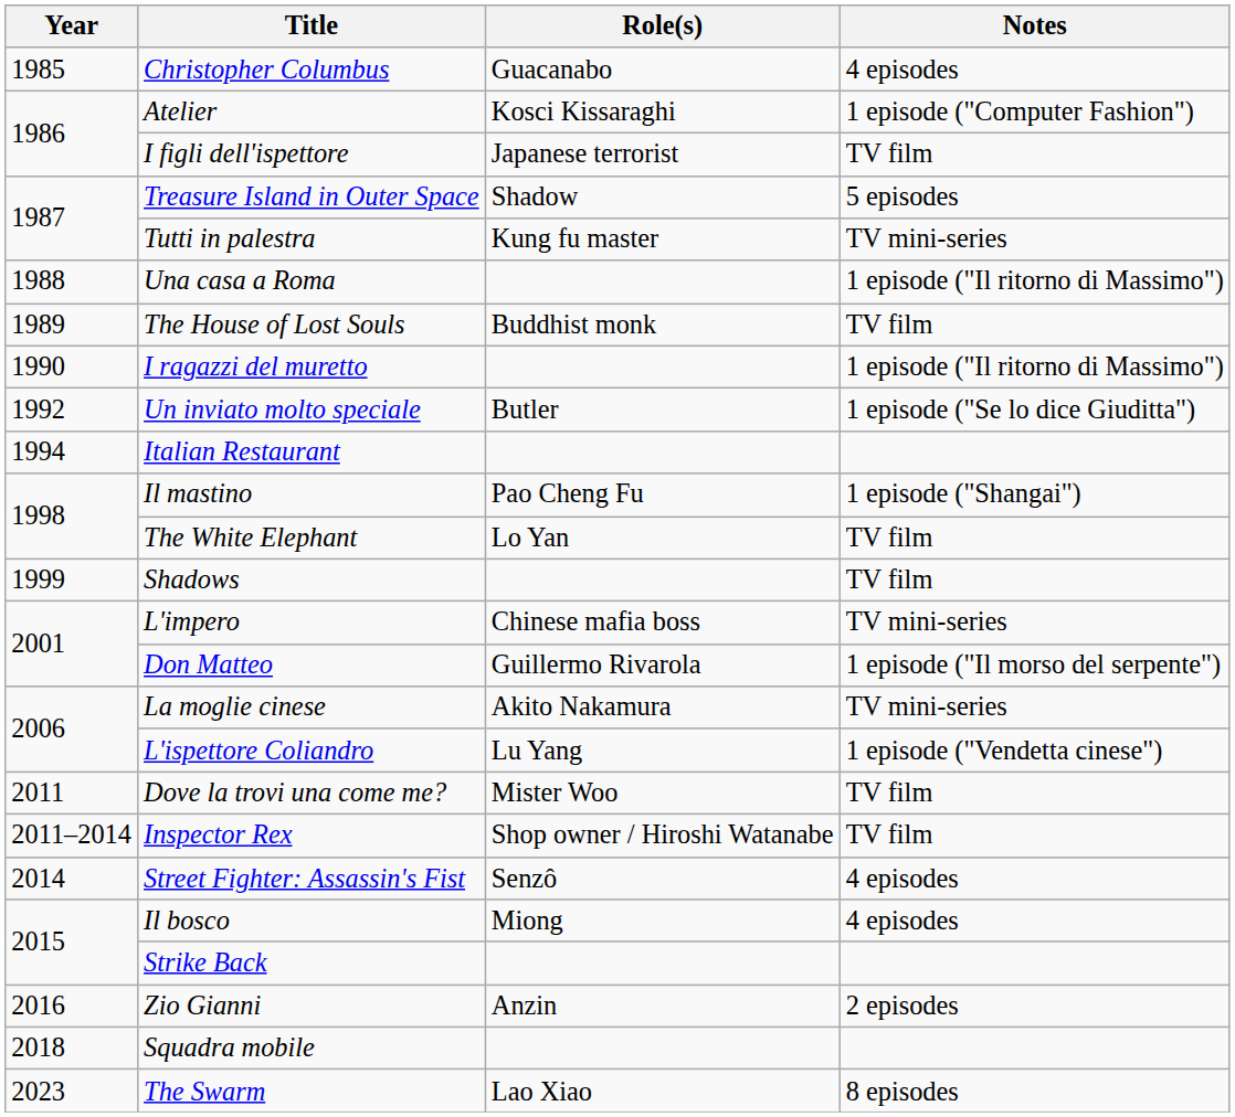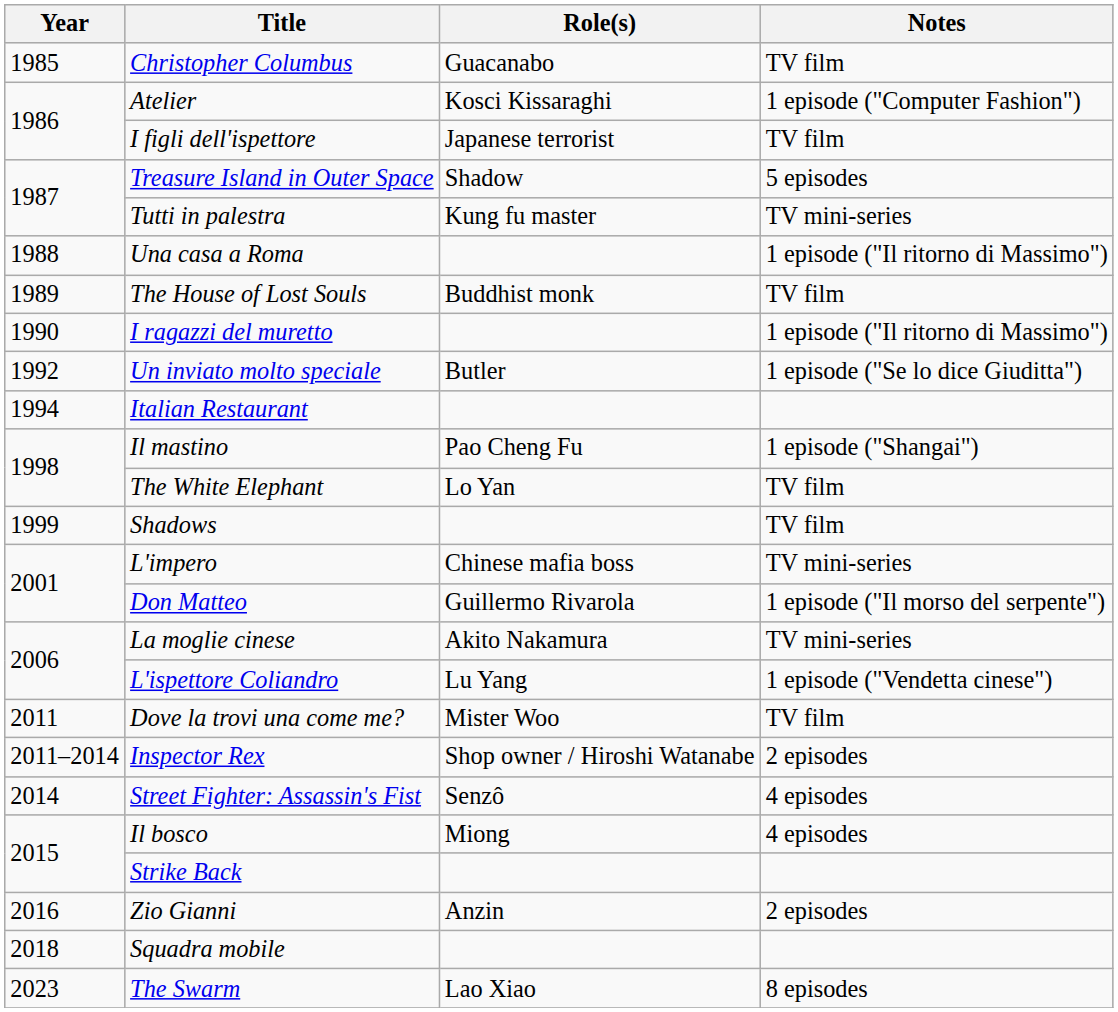 <table class="wikitable plainrowheaders sortable">
 <tr>
 <th scope="col">Year</th>
 <th scope="col">Title</th>
 <th scope="col">Role(s)</th>
 <th scope="col" class="unsortable">Notes</th>
 </tr>
 <tr>
 <td>1985</td>
 <td><em><a href='#'>Christopher Columbus</a></em></td>
 <td>Guacanabo</td>
-<td>4 episodes</td>
+<td>TV film</td>
 </tr>
 <tr>
 <td rowspan=2>1986</td>
 <td><em>Atelier</em></td>
 <td>Kosci Kissaraghi</td>
 <td>1 episode ("Computer Fashion")</td>
 </tr>
 <tr>
 <td><em>I figli dell'ispettore</em></td>
 <td>Japanese terrorist</td>
 <td>TV film</td>
 </tr>
 <tr>
 <td rowspan=2>1987</td>
 <td><em><a href='#'>Treasure Island in Outer Space</a></em></td>
 <td>Shadow</td>
 <td>5 episodes</td>
 </tr>
 <tr>
 <td><em>Tutti in palestra</em></td>
 <td>Kung fu master</td>
 <td>TV mini-series</td>
 </tr>
 <tr>
 <td>1988</td>
 <td><em>Una casa a Roma</em></td>
 <td></td>
 <td>1 episode ("Il ritorno di Massimo")</td>
 </tr>
 <tr>
 <td>1989</td>
 <td><em>The House of Lost Souls</em></td>
 <td>Buddhist monk</td>
 <td>TV film</td>
 </tr>
 <tr>
 <td>1990</td>
 <td><em><a href='#'>I ragazzi del muretto</a></em></td>
 <td></td>
 <td>1 episode ("Il ritorno di Massimo")</td>
 </tr>
 <tr>
 <td>1992</td>
 <td><em><a href='#'>Un inviato molto speciale</a></em></td>
 <td>Butler</td>
 <td>1 episode ("Se lo dice Giuditta")</td>
 </tr>
 <tr>
 <td>1994</td>
 <td><em><a href='#'>Italian Restaurant</a></em></td>
 <td></td>
 <td></td>
 </tr>
 <tr>
 <td rowspan=2>1998</td>
 <td><em>Il mastino</em></td>
 <td>Pao Cheng Fu</td>
 <td>1 episode ("Shangai")</td>
 </tr>
 <tr>
 <td><em>The White Elephant</em></td>
 <td>Lo Yan</td>
 <td>TV film</td>
 </tr>
 <tr>
 <td>1999</td>
 <td><em>Shadows</em></td>
 <td></td>
 <td>TV film</td>
 </tr>
 <tr>
 <td rowspan=2>2001</td>
 <td><em>L'impero</em></td>
 <td>Chinese mafia boss</td>
 <td>TV mini-series</td>
 </tr>
 <tr>
 <td><em><a href='#'>Don Matteo</a></em></td>
 <td>Guillermo Rivarola</td>
 <td>1 episode ("Il morso del serpente")</td>
 </tr>
 <tr>
 <td rowspan=2>2006</td>
 <td><em>La moglie cinese</em></td>
 <td>Akito Nakamura</td>
 <td>TV mini-series</td>
 </tr>
 <tr>
 <td><em><a href='#'>L'ispettore Coliandro</a></em></td>
 <td>Lu Yang</td>
 <td>1 episode ("Vendetta cinese")</td>
 </tr>
 <tr>
 <td>2011</td>
 <td><em>Dove la trovi una come me?</em></td>
 <td>Mister Woo</td>
 <td>TV film</td>
 </tr>
 <tr>
 <td>2011–2014</td>
 <td><em><a href='#'>Inspector Rex</a></em></td>
 <td>Shop owner / Hiroshi Watanabe</td>
-<td>TV film</td>
+<td>2 episodes</td>
 </tr>
 <tr>
 <td>2014</td>
 <td><em><a href='#'>Street Fighter: Assassin's Fist</a></em></td>
 <td>Senzô</td>
 <td>4 episodes</td>
 </tr>
 <tr>
 <td rowspan=2>2015</td>
 <td><em>Il bosco</em></td>
 <td>Miong</td>
 <td>4 episodes</td>
 </tr>
 <tr>
 <td><em><a href='#'>Strike Back</a></em></td>
 <td></td>
 <td></td>
 </tr>
 <tr>
 <td>2016</td>
 <td><em>Zio Gianni</em></td>
 <td>Anzin</td>
 <td>2 episodes</td>
 </tr>
 <tr>
 <td>2018</td>
 <td><em>Squadra mobile</em></td>
 <td></td>
 <td></td>
 </tr>
 <tr>
 <td>2023</td>
 <td><em><a href='#'>The Swarm</a></em></td>
 <td>Lao Xiao</td>
 <td>8 episodes</td>
 </tr>
 </table>
